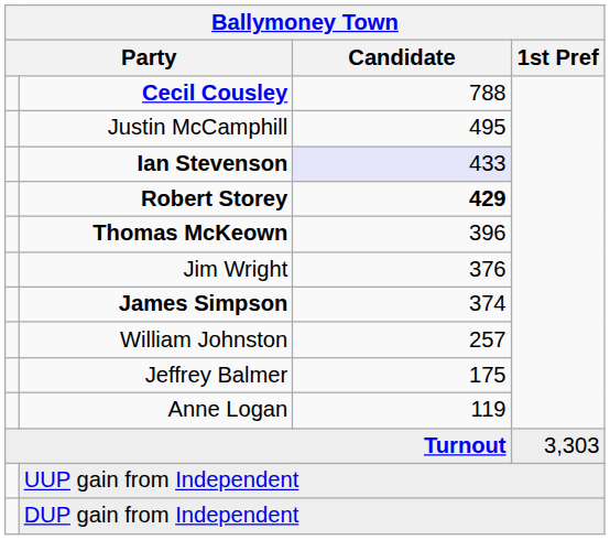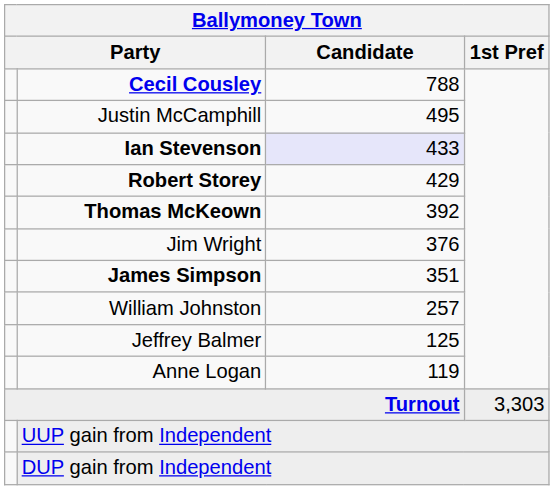 <table class="wikitable">
 <tr>
 <th colspan="4" align="center"><a href='#'>Ballymoney Town</a></th>
 </tr>
 <tr>
 <th colspan="2" align="center" width=200>Party</th>
 <th width=150>Candidate</th>
 <th width=60>1st Pref</th>
 </tr>
 <tr>
 <td></td>
 <td align="right"><strong><a href='#'>Cecil Cousley</a></strong></td>
 <td align="right">788</td>
 </tr>
 <tr>
 <td></td>
 <td align="right">Justin McCamphill</td>
 <td align="right">495</td>
 </tr>
 <tr>
 <td></td>
 <td align="right"><strong>Ian Stevenson</strong></td>
 <td align="right" style="background: lavender;">433</td>
 </tr>
 <tr>
 <td></td>
 <td align="right"><strong>Robert Storey</strong></td>
-<td align="right"><strong>429</strong></td>
+<td align="right">429</td>
 </tr>
 <tr>
 <td></td>
 <td align="right"><strong>Thomas McKeown</strong></td>
-<td align="right">396</td>
+<td align="right">392</td>
 </tr>
 <tr>
 <td></td>
 <td align="right">Jim Wright</td>
 <td align="right">376</td>
 </tr>
 <tr>
 <td></td>
 <td align="right"><strong>James Simpson</strong></td>
-<td align="right">374</td>
+<td align="right">351</td>
 </tr>
 <tr>
 <td></td>
 <td align="right">William Johnston</td>
 <td align="right">257</td>
 </tr>
 <tr>
 <td></td>
 <td align="right">Jeffrey Balmer</td>
-<td align="right">175</td>
+<td align="right">125</td>
 </tr>
 <tr>
 <td></td>
 <td align="right">Anne Logan</td>
 <td align="right">119</td>
 </tr>
 <tr bgcolor="EEEEEE">
 <td colspan=3 align="right"><strong><a href='#'>Turnout</a></strong></td>
 <td align="right">3,303</td>
 </tr>
 <tr>
 <td bgcolor=></td>
 <td colspan=3 bgcolor="EEEEEE"><a href='#'>UUP</a> gain from <a href='#'>Independent</a></td>
 </tr>
 <tr>
 <td bgcolor=></td>
 <td colspan=3 bgcolor="EEEEEE"><a href='#'>DUP</a> gain from <a href='#'>Independent</a></td>
 </tr>
 </table>
